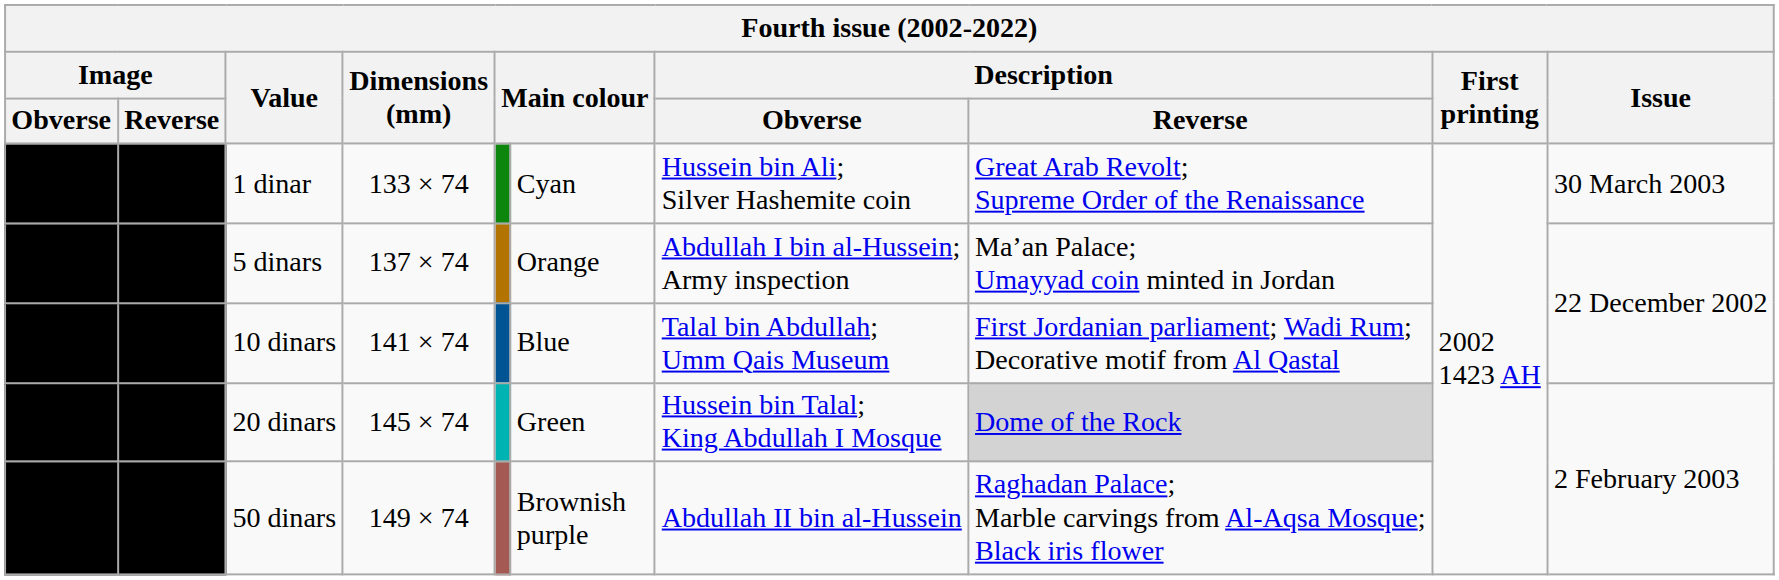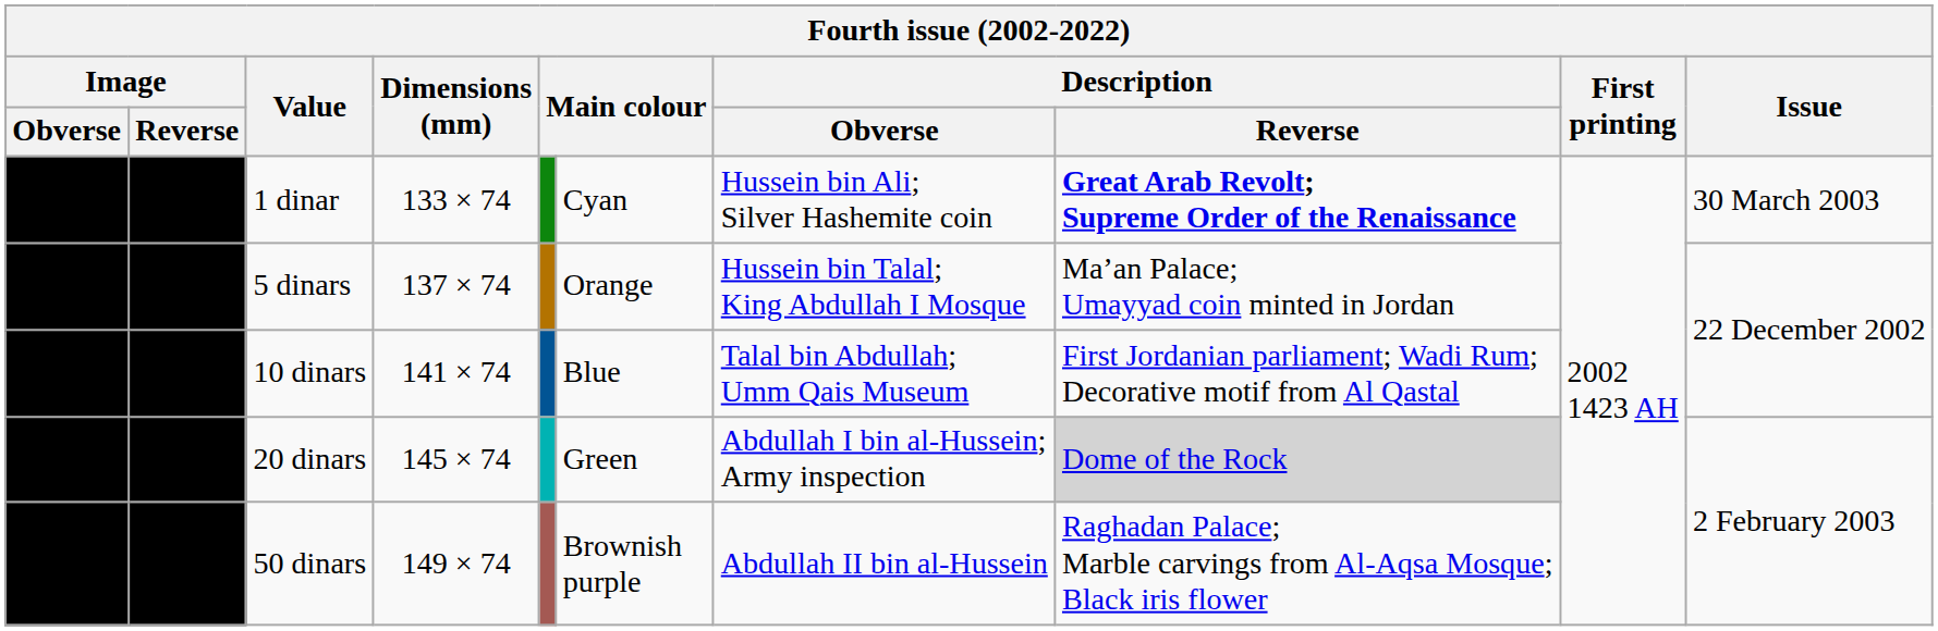 <table class="wikitable" style="margin:auto; font-size:90%; border-width:1px;">
 <tr>
 <th colspan=10>Fourth issue (2002-2022)</th>
 </tr>
 <tr>
 <th colspan=2>Image</th>
 <th rowspan=2>Value</th>
 <th rowspan=2>Dimensions<br>(mm)</th>
 <th rowspan=2 colspan=2>Main colour</th>
 <th colspan=2>Description</th>
 <th rowspan=2>First<br>printing</th>
 <th rowspan=2>Issue</th>
 </tr>
 <tr>
 <th>Obverse</th>
 <th>Reverse</th>
 <th>Obverse</th>
 <th>Reverse</th>
 </tr>
 <tr>
 <td style="background:#000; text-align:center;"></td>
 <td style="background:#000; text-align:center;"></td>
 <td>1 dinar</td>
 <td align=center>133 × 74</td>
 <td style="background:#0D860D;"></td>
 <td>Cyan</td>
 <td><a href='#'>Hussein bin Ali</a>;<br>Silver Hashemite coin</td>
-<td><a href='#'>Great Arab Revolt</a>;<br><a href='#'>Supreme Order of the Renaissance</a></td>
+<td><strong><a href='#'>Great Arab Revolt</a>;<br><a href='#'>Supreme Order of the Renaissance</a></strong></td>
 <td rowspan="5">2002<br>1423 <a href='#'>AH</a></td>
 <td>30 March 2003</td>
 </tr>
 <tr>
 <td style="background:#000; text-align:center;"></td>
 <td style="background:#000; text-align:center;"></td>
 <td>5 dinars</td>
 <td align=center>137 × 74</td>
 <td style="background:#B37300;"></td>
 <td>Orange</td>
-<td><a href='#'>Abdullah I bin al-Hussein</a>;<br>Army inspection</td>
+<td><a href='#'>Hussein bin Talal</a>;<br><a href='#'>King Abdullah I Mosque</a></td>
 <td>Ma’an Palace;<br><a href='#'>Umayyad coin</a> minted in Jordan</td>
 <td rowspan="2">22 December 2002</td>
 </tr>
 <tr>
 <td style="background:#000; text-align:center;"></td>
 <td style="background:#000; text-align:center;"></td>
 <td>10 dinars</td>
 <td align=center>141 × 74</td>
 <td style="background:#015494;"></td>
 <td>Blue</td>
 <td><a href='#'>Talal bin Abdullah</a>;<br><a href='#'>Umm Qais Museum</a></td>
 <td><a href='#'>First Jordanian parliament</a>; <a href='#'>Wadi Rum</a>;<br>Decorative motif from <a href='#'>Al Qastal</a></td>
 </tr>
 <tr>
 <td style="background:#000; text-align:center;"></td>
 <td style="background:#000; text-align:center;"></td>
 <td>20 dinars</td>
 <td align=center>145 × 74</td>
 <td style="background:#00B3B3;"></td>
 <td>Green</td>
-<td><a href='#'>Hussein bin Talal</a>;<br><a href='#'>King Abdullah I Mosque</a></td>
+<td><a href='#'>Abdullah I bin al-Hussein</a>;<br>Army inspection</td>
 <td style="background: lightgrey;"><a href='#'>Dome of the Rock</a></td>
 <td rowspan="2">2 February 2003</td>
 </tr>
 <tr>
 <td style="background:#000; text-align:center;"></td>
 <td style="background:#000; text-align:center;"></td>
 <td>50 dinars</td>
 <td align=center>149 × 74</td>
 <td style="background:#A45953;"></td>
 <td>Brownish<br>purple</td>
 <td><a href='#'>Abdullah II bin al-Hussein</a></td>
 <td><a href='#'>Raghadan Palace</a>;<br>Marble carvings from <a href='#'>Al-Aqsa Mosque</a>;<br><a href='#'>Black iris flower</a></td>
 </tr>
 </table>
